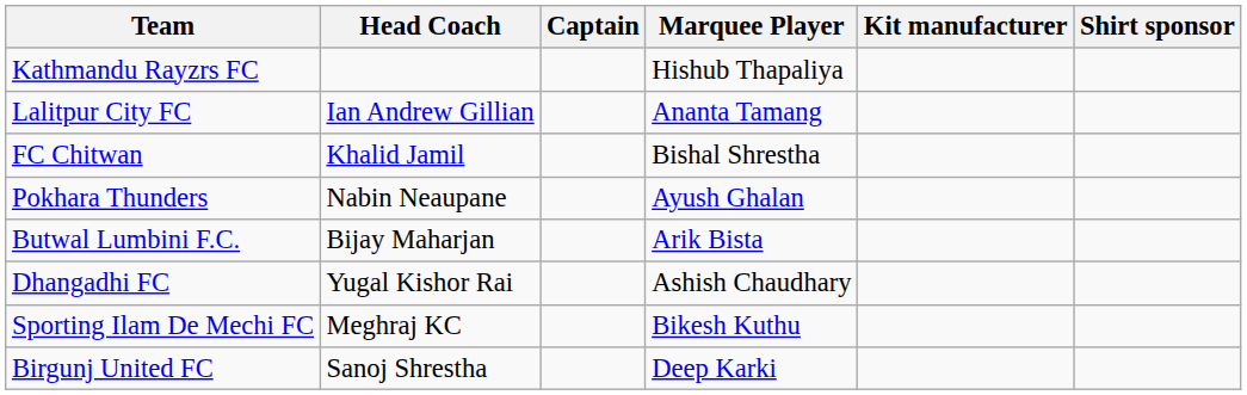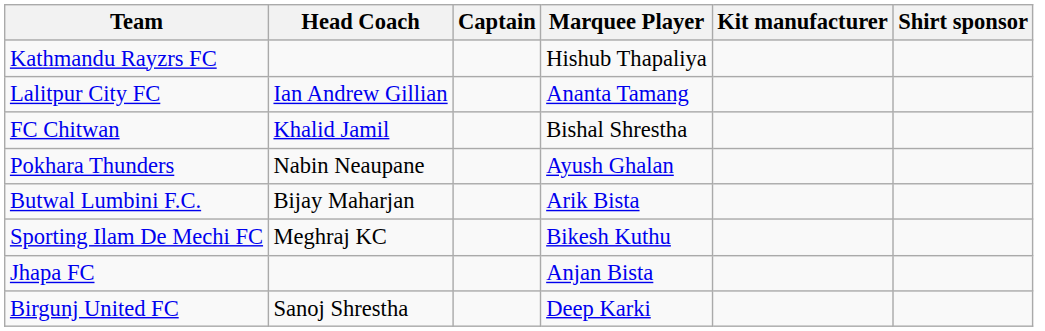 <table class="wikitable">
 <tr>
 <th>Team</th>
 <th>Head Coach</th>
 <th>Captain</th>
 <th>Marquee Player</th>
 <th>Kit manufacturer</th>
 <th>Shirt sponsor</th>
 </tr>
 <tr>
 <td><a href='#'>Kathmandu Rayzrs FC</a></td>
 <td></td>
 <td></td>
 <td> Hishub Thapaliya</td>
 <td></td>
 <td></td>
 </tr>
 <tr>
 <td><a href='#'>Lalitpur City FC</a></td>
 <td> <a href='#'>Ian Andrew Gillian</a></td>
 <td></td>
 <td> <a href='#'>Ananta Tamang</a></td>
 <td></td>
 <td></td>
 </tr>
 <tr>
 <td><a href='#'>FC Chitwan</a></td>
 <td> <a href='#'>Khalid Jamil</a></td>
 <td></td>
 <td> Bishal Shrestha</td>
 <td></td>
 <td></td>
 </tr>
 <tr>
 <td><a href='#'>Pokhara Thunders</a></td>
 <td> Nabin Neaupane</td>
 <td></td>
 <td> <a href='#'>Ayush Ghalan</a></td>
 <td></td>
 <td></td>
 </tr>
 <tr>
 <td><a href='#'>Butwal Lumbini F.C.</a></td>
 <td> Bijay Maharjan</td>
 <td></td>
 <td> <a href='#'>Arik Bista</a></td>
 <td></td>
 <td></td>
 </tr>
 <tr>
-<td><a href='#'>Dhangadhi FC</a></td>
-<td> Yugal Kishor Rai</td>
+<td><a href='#'>Sporting Ilam De Mechi FC</a></td>
+<td> Meghraj KC</td>
 <td></td>
-<td> Ashish Chaudhary</td>
+<td> <a href='#'>Bikesh Kuthu</a></td>
 <td></td>
 <td></td>
 </tr>
 <tr>
-<td><a href='#'>Sporting Ilam De Mechi FC</a></td>
-<td> Meghraj KC</td>
+<td><a href='#'>Jhapa FC</a></td>
 <td></td>
-<td> <a href='#'>Bikesh Kuthu</a></td>
+<td></td>
+<td> <a href='#'>Anjan Bista</a></td>
 <td></td>
 <td></td>
 </tr>
 <tr>
 <td><a href='#'>Birgunj United FC</a></td>
 <td> Sanoj Shrestha</td>
 <td></td>
 <td> <a href='#'>Deep Karki</a></td>
 <td></td>
 <td></td>
 </tr>
 </table>
